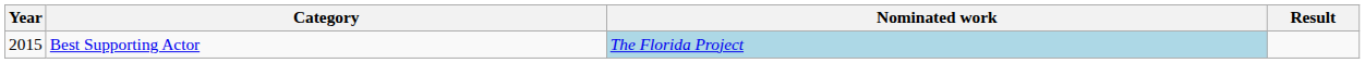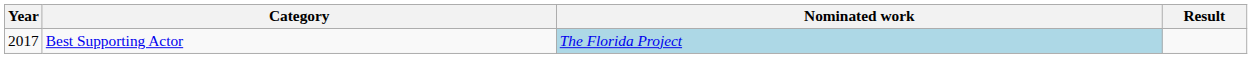 <table class="wikitable">
 <tr>
 <th scope="col" style="width:1em;">Year</th>
 <th scope="col" style="width:33em;">Category</th>
 <th scope="col" style="width:39em;">Nominated work</th>
 <th scope="col" style="width:5em;">Result</th>
 </tr>
 <tr>
-<td>2015</td>
+<td>2017</td>
 <td><a href='#'>Best Supporting Actor</a></td>
 <td style="background: lightblue;"><em><a href='#'>The Florida Project</a></em></td>
 <td></td>
 </tr>
 </table>
